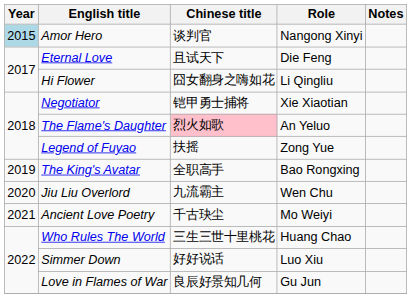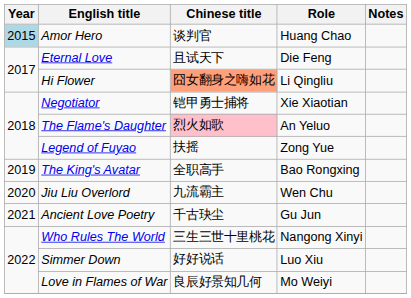 <table class="wikitable sortable">
 <tr>
 <th>Year</th>
 <th>English title</th>
 <th>Chinese title</th>
 <th>Role</th>
 <th class="unsortable">Notes</th>
 </tr>
 <tr>
 <td style="background: lightblue;">2015</td>
 <td><em>Amor Hero</em></td>
 <td>谈判官</td>
-<td>Nangong Xinyi</td>
+<td>Huang Chao</td>
 <td></td>
 </tr>
 <tr>
 <td rowspan=2>2017</td>
 <td><em><a href='#'>Eternal Love</a></em></td>
 <td>且试天下</td>
 <td>Die Feng</td>
 <td></td>
 </tr>
 <tr>
 <td><em>Hi Flower</em></td>
-<td>囧女翻身之嗨如花</td>
+<td style="background: lightsalmon;">囧女翻身之嗨如花</td>
 <td>Li Qingliu</td>
 <td></td>
 </tr>
 <tr>
 <td rowspan=3>2018</td>
 <td><em><a href='#'>Negotiator</a></em></td>
 <td>铠甲勇士捕将</td>
 <td>Xie Xiaotian</td>
 <td></td>
 </tr>
 <tr>
 <td><em><a href='#'>The Flame's Daughter</a></em></td>
 <td style="background: pink;">烈火如歌</td>
 <td>An Yeluo</td>
 <td></td>
 </tr>
 <tr>
 <td><em><a href='#'>Legend of Fuyao</a></em></td>
 <td>扶摇</td>
 <td>Zong Yue</td>
 <td></td>
 </tr>
 <tr>
 <td rowspan=1>2019</td>
 <td><em><a href='#'>The King's Avatar</a></em></td>
 <td>全职高手</td>
 <td>Bao Rongxing</td>
 <td></td>
 </tr>
 <tr>
 <td>2020</td>
 <td><em>Jiu Liu Overlord</em></td>
 <td>九流霸主</td>
 <td>Wen Chu</td>
 <td></td>
 </tr>
 <tr>
 <td>2021</td>
 <td><em>Ancient Love Poetry</em></td>
 <td>千古玦尘</td>
-<td>Mo Weiyi</td>
+<td>Gu Jun</td>
 <td></td>
 </tr>
 <tr>
 <td rowspan="3">2022</td>
 <td><em><a href='#'>Who Rules The World</a></em></td>
 <td>三生三世十里桃花</td>
-<td>Huang Chao</td>
+<td>Nangong Xinyi</td>
 <td></td>
 </tr>
 <tr>
 <td><em>Simmer Down </em></td>
 <td>好好说话</td>
 <td>Luo Xiu</td>
 <td></td>
 </tr>
 <tr>
 <td><em>Love in Flames of War</em></td>
 <td>良辰好景知几何</td>
-<td>Gu Jun</td>
+<td>Mo Weiyi</td>
 <td></td>
 </tr>
 <tr>
 </tr>
 </table>
